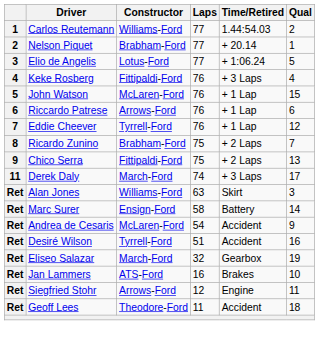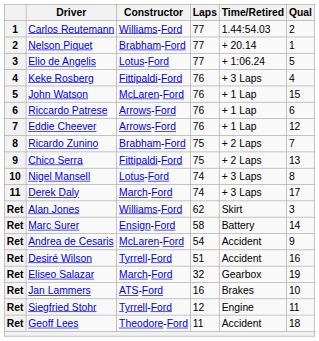 <table class="wikitable" style="font-size: 95%;">
 <tr>
 <th></th>
 <th>Driver</th>
 <th>Constructor</th>
 <th>Laps</th>
 <th>Time/Retired</th>
 <th>Qual</th>
 </tr>
 <tr>
 <th>1</th>
 <td> <a href='#'>Carlos Reutemann</a></td>
 <td><a href='#'>Williams</a>-<a href='#'>Ford</a></td>
 <td>77</td>
 <td>1.44:54.03</td>
 <td>2</td>
 </tr>
 <tr>
 <th>2</th>
 <td> <a href='#'>Nelson Piquet</a></td>
 <td><a href='#'>Brabham</a>-<a href='#'>Ford</a></td>
 <td>77</td>
 <td>+ 20.14</td>
 <td>1</td>
 </tr>
 <tr>
 <th>3</th>
 <td> <a href='#'>Elio de Angelis</a></td>
 <td><a href='#'>Lotus</a>-<a href='#'>Ford</a></td>
 <td>77</td>
 <td>+ 1:06.24</td>
 <td>5</td>
 </tr>
 <tr>
 <th>4</th>
 <td> <a href='#'>Keke Rosberg</a></td>
 <td><a href='#'>Fittipaldi</a>-<a href='#'>Ford</a></td>
 <td>76</td>
 <td>+ 3 Laps</td>
 <td>4</td>
 </tr>
 <tr>
 <th>5</th>
 <td> <a href='#'>John Watson</a></td>
 <td><a href='#'>McLaren</a>-<a href='#'>Ford</a></td>
 <td>76</td>
 <td>+ 1 Lap</td>
 <td>15</td>
 </tr>
 <tr>
 <th>6</th>
 <td> <a href='#'>Riccardo Patrese</a></td>
 <td><a href='#'>Arrows</a>-<a href='#'>Ford</a></td>
 <td>76</td>
 <td>+ 1 Lap</td>
 <td>6</td>
 </tr>
 <tr>
 <th>7</th>
 <td> <a href='#'>Eddie Cheever</a></td>
-<td><a href='#'>Tyrrell</a>-<a href='#'>Ford</a></td>
+<td><a href='#'>Arrows</a>-<a href='#'>Ford</a></td>
 <td>76</td>
 <td>+ 1 Lap</td>
 <td>12</td>
 </tr>
 <tr>
 <th>8</th>
 <td> <a href='#'>Ricardo Zunino</a></td>
 <td><a href='#'>Brabham</a>-<a href='#'>Ford</a></td>
 <td>75</td>
 <td>+ 2 Laps</td>
 <td>7</td>
 </tr>
 <tr>
 <th>9</th>
 <td> <a href='#'>Chico Serra</a></td>
 <td><a href='#'>Fittipaldi</a>-<a href='#'>Ford</a></td>
 <td>75</td>
 <td>+ 2 Laps</td>
 <td>13</td>
 </tr>
 <tr>
+<th>10</th>
+<td> <a href='#'>Nigel Mansell</a></td>
+<td><a href='#'>Lotus</a>-<a href='#'>Ford</a></td>
+<td>74</td>
+<td>+ 3 Laps</td>
+<td>8</td>
+</tr>
+<tr>
 <th>11</th>
 <td> <a href='#'>Derek Daly</a></td>
 <td><a href='#'>March</a>-<a href='#'>Ford</a></td>
 <td>74</td>
 <td>+ 3 Laps</td>
 <td>17</td>
 </tr>
 <tr>
 <th>Ret</th>
 <td> <a href='#'>Alan Jones</a></td>
 <td><a href='#'>Williams</a>-<a href='#'>Ford</a></td>
-<td>63</td>
+<td>62</td>
 <td>Skirt</td>
 <td>3</td>
 </tr>
 <tr>
 <th>Ret</th>
 <td> <a href='#'>Marc Surer</a></td>
 <td><a href='#'>Ensign</a>-<a href='#'>Ford</a></td>
 <td>58</td>
 <td>Battery</td>
 <td>14</td>
 </tr>
 <tr>
 <th>Ret</th>
 <td> <a href='#'>Andrea de Cesaris</a></td>
 <td><a href='#'>McLaren</a>-<a href='#'>Ford</a></td>
 <td>54</td>
 <td>Accident</td>
 <td>9</td>
 </tr>
 <tr>
 <th>Ret</th>
 <td> <a href='#'>Desiré Wilson</a></td>
 <td><a href='#'>Tyrrell</a>-<a href='#'>Ford</a></td>
 <td>51</td>
 <td>Accident</td>
 <td>16</td>
 </tr>
 <tr>
 <th>Ret</th>
 <td> <a href='#'>Eliseo Salazar</a></td>
 <td><a href='#'>March</a>-<a href='#'>Ford</a></td>
 <td>32</td>
 <td>Gearbox</td>
 <td>19</td>
 </tr>
 <tr>
 <th>Ret</th>
 <td> <a href='#'>Jan Lammers</a></td>
 <td><a href='#'>ATS</a>-<a href='#'>Ford</a></td>
 <td>16</td>
 <td>Brakes</td>
 <td>10</td>
 </tr>
 <tr>
 <th>Ret</th>
 <td> <a href='#'>Siegfried Stohr</a></td>
-<td><a href='#'>Arrows</a>-<a href='#'>Ford</a></td>
+<td><a href='#'>Tyrrell</a>-<a href='#'>Ford</a></td>
 <td>12</td>
 <td>Engine</td>
 <td>11</td>
 </tr>
 <tr>
 <th>Ret</th>
 <td> <a href='#'>Geoff Lees</a></td>
 <td><a href='#'>Theodore</a>-<a href='#'>Ford</a></td>
 <td>11</td>
 <td>Accident</td>
 <td>18</td>
 </tr>
 <tr>
 <th colspan="6"></th>
 </tr>
 </table>
